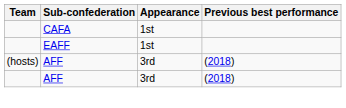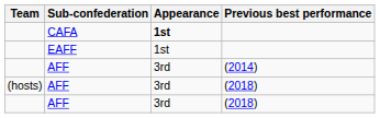 <table class="wikitable sortable">
 <tr>
 <th>Team</th>
 <th data-sort-type="text">Sub-confederation</th>
 <th data-sort-type="number">Appearance</th>
 <th>Previous best performance</th>
 </tr>
 <tr>
 <td></td>
 <td><a href='#'>CAFA</a></td>
-<td>1st</td>
+<td><strong>1st</strong></td>
 <td></td>
 </tr>
 <tr>
 <td></td>
 <td><a href='#'>EAFF</a></td>
 <td>1st</td>
 <td></td>
+</tr>
+<tr>
+<td></td>
+<td><a href='#'>AFF</a></td>
+<td>3rd</td>
+<td> (<a href='#'>2014</a>)</td>
 </tr>
 <tr>
 <td> (hosts)</td>
 <td><a href='#'>AFF</a></td>
 <td>3rd</td>
 <td> (<a href='#'>2018</a>)</td>
 </tr>
 <tr>
 <td></td>
 <td><a href='#'>AFF</a></td>
 <td>3rd</td>
 <td> (<a href='#'>2018</a>)</td>
 </tr>
 </table>
